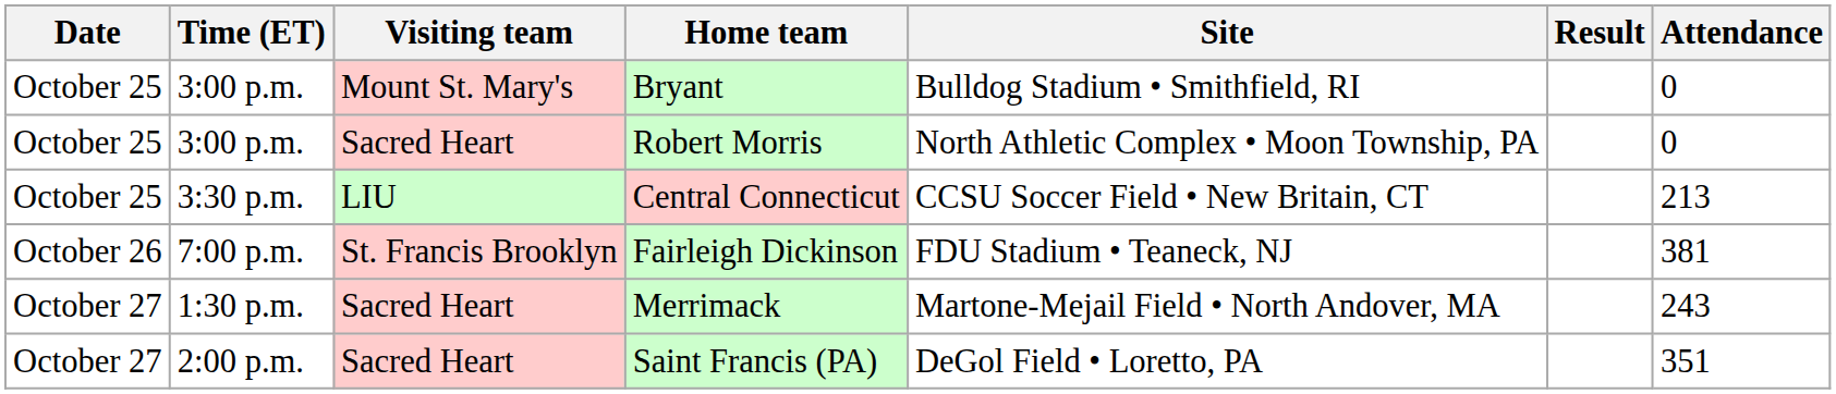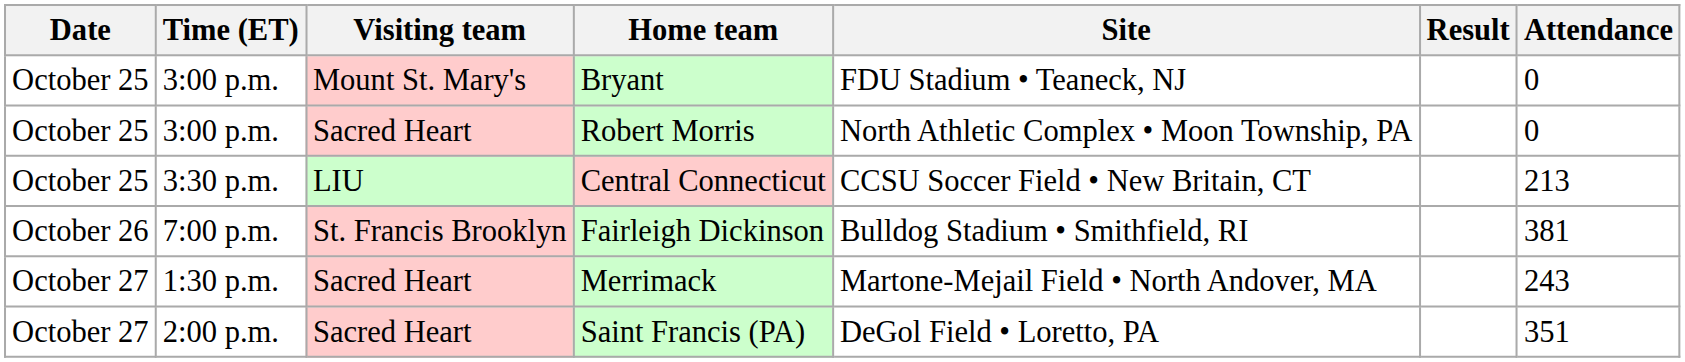 <table class="wikitable" style="font-size:95%;">
 <tr>
 <th>Date</th>
 <th>Time (ET)</th>
 <th>Visiting team</th>
 <th>Home team</th>
 <th>Site</th>
 <th>Result</th>
 <th>Attendance</th>
 </tr>
 <tr style="background:#fff;">
 <td>October 25</td>
 <td>3:00 p.m.</td>
 <td style="background:#fcc;">Mount St. Mary's</td>
 <td style="background:#cfc;">Bryant</td>
-<td>Bulldog Stadium • Smithfield, RI</td>
+<td>FDU Stadium • Teaneck, NJ</td>
 <td></td>
 <td>0</td>
 </tr>
 <tr style="background:#fff;">
 <td>October 25</td>
 <td>3:00 p.m.</td>
 <td style="background:#fcc;">Sacred Heart</td>
 <td style="background:#cfc;">Robert Morris</td>
 <td>North Athletic Complex • Moon Township, PA</td>
 <td></td>
 <td>0</td>
 </tr>
 <tr style="background:#fff;">
 <td>October 25</td>
 <td>3:30 p.m.</td>
 <td style="background:#cfc;">LIU</td>
 <td style="background:#fcc;">Central Connecticut</td>
 <td>CCSU Soccer Field • New Britain, CT</td>
 <td></td>
 <td>213</td>
 </tr>
 <tr style="background:#fff;">
 <td>October 26</td>
 <td>7:00 p.m.</td>
 <td style="background:#fcc;">St. Francis Brooklyn</td>
 <td style="background:#cfc;">Fairleigh Dickinson</td>
-<td>FDU Stadium • Teaneck, NJ</td>
+<td>Bulldog Stadium • Smithfield, RI</td>
 <td></td>
 <td>381</td>
 </tr>
 <tr style="background:#fff;">
 <td>October 27</td>
 <td>1:30 p.m.</td>
 <td style="background:#fcc;">Sacred Heart</td>
 <td style="background:#cfc;">Merrimack</td>
 <td>Martone-Mejail Field • North Andover, MA</td>
 <td></td>
 <td>243</td>
 </tr>
 <tr style="background:#fff;">
 <td>October 27</td>
 <td>2:00 p.m.</td>
 <td style="background:#fcc;">Sacred Heart</td>
 <td style="background:#cfc;">Saint Francis (PA)</td>
 <td>DeGol Field • Loretto, PA</td>
 <td> </td>
 <td>351</td>
 </tr>
 </table>
